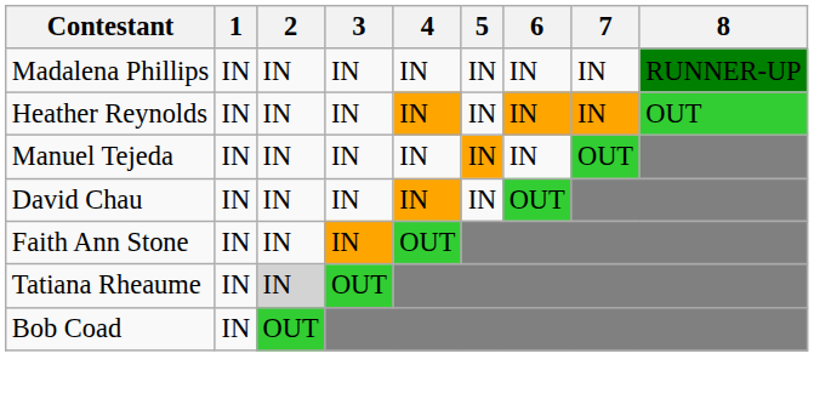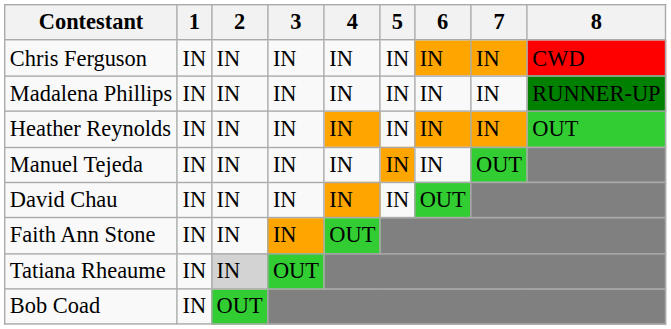 <table class="wikitable">
 <tr>
 <th>Contestant</th>
 <th>1</th>
 <th>2</th>
 <th>3</th>
 <th>4</th>
 <th>5</th>
 <th>6</th>
 <th>7</th>
 <th>8</th>
+</tr>
+<tr>
+<td>Chris Ferguson</td>
+<td>IN</td>
+<td>IN</td>
+<td>IN</td>
+<td>IN</td>
+<td>IN</td>
+<td style="background-color:orange">IN</td>
+<td style="background-color:orange">IN</td>
+<td style="background-color:red">CWD</td>
 </tr>
 <tr>
 <td>Madalena Phillips</td>
 <td>IN</td>
 <td>IN</td>
 <td>IN</td>
 <td>IN</td>
 <td>IN</td>
 <td>IN</td>
 <td>IN</td>
 <td style="background-color:green">RUNNER-UP</td>
 </tr>
 <tr>
 <td>Heather Reynolds</td>
 <td>IN</td>
 <td>IN</td>
 <td>IN</td>
 <td style="background-color:orange">IN</td>
 <td>IN</td>
 <td style="background-color:orange">IN</td>
 <td style="background-color:orange">IN</td>
 <td style="background-color:limegreen">OUT</td>
 </tr>
 <tr>
 <td>Manuel Tejeda</td>
 <td>IN</td>
 <td>IN</td>
 <td>IN</td>
 <td>IN</td>
 <td style="background-color:orange">IN</td>
 <td>IN</td>
 <td style="background-color:limegreen">OUT</td>
 <td style="background-color:gray" colspan="1"></td>
 </tr>
 <tr>
 <td>David Chau</td>
 <td>IN</td>
 <td>IN</td>
 <td>IN</td>
 <td style="background-color:orange">IN</td>
 <td>IN</td>
 <td style="background-color:limegreen">OUT</td>
 <td style="background-color:gray" colspan="2"></td>
 </tr>
 <tr>
 <td>Faith Ann Stone</td>
 <td>IN</td>
 <td>IN</td>
 <td style="background-color:orange">IN</td>
 <td style="background-color:limegreen">OUT</td>
 <td style="background-color:gray" colspan="4"></td>
 </tr>
 <tr>
 <td>Tatiana Rheaume</td>
 <td>IN</td>
 <td style="background: lightgrey;">IN</td>
 <td style="background-color:limegreen">OUT</td>
 <td style="background-color:gray" colspan="5"></td>
 </tr>
 <tr>
 <td>Bob Coad</td>
 <td>IN</td>
 <td style="background-color:limegreen">OUT</td>
 <td style="background-color:gray" colspan="6"></td>
 </tr>
 </table>
